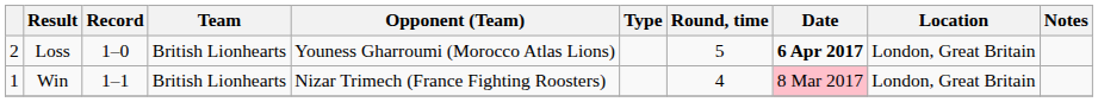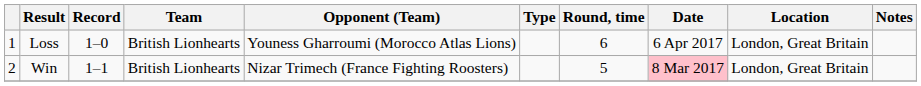 <table class="wikitable" style="text-align:center; font-size:95%">
 <tr>
 <th></th>
 <th>Result</th>
 <th>Record</th>
 <th>Team</th>
 <th>Opponent (Team)</th>
 <th>Type</th>
 <th>Round, time</th>
 <th>Date</th>
 <th>Location</th>
 <th>Notes</th>
 </tr>
 <tr>
-<td>2</td>
+<td>1</td>
 <td>Loss</td>
 <td>1–0</td>
 <td>British Lionhearts</td>
 <td align=left> Youness Gharroumi (Morocco Atlas Lions)</td>
 <td></td>
-<td>5</td>
-<td><strong>6 Apr 2017</strong></td>
+<td>6</td>
+<td>6 Apr 2017</td>
 <td align=left> London, Great Britain</td>
 <td></td>
 </tr>
 <tr>
-<td>1</td>
+<td>2</td>
 <td>Win</td>
 <td>1–1</td>
 <td>British Lionhearts</td>
 <td align=left> Nizar Trimech (France Fighting Roosters)</td>
 <td></td>
-<td>4</td>
+<td>5</td>
 <td style="background: pink;">8 Mar 2017</td>
 <td align=left> London, Great Britain</td>
 <td></td>
 </tr>
 <tr>
 </tr>
 </table>
